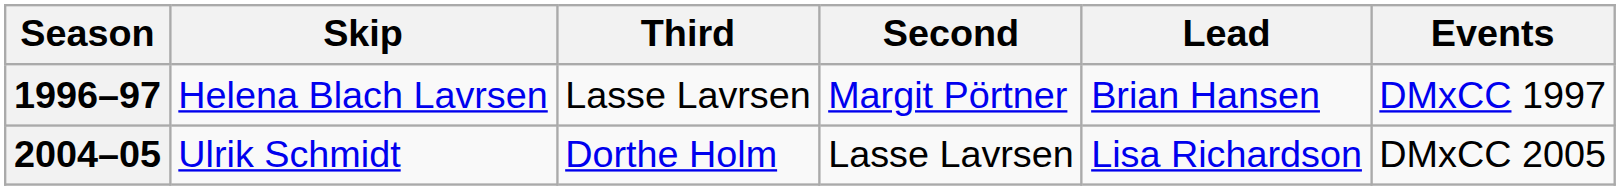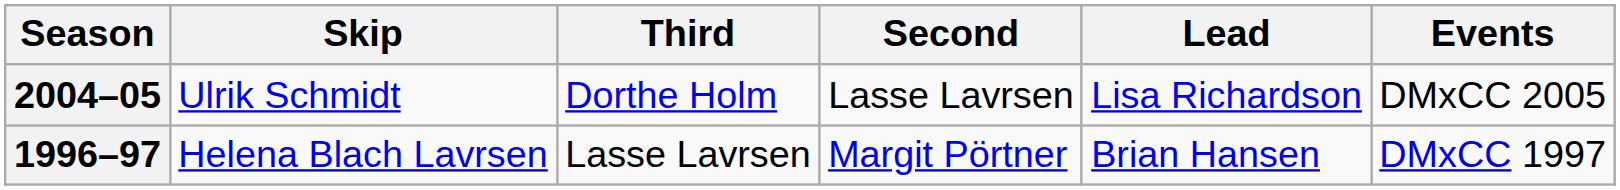 <table class="wikitable">
 <tr>
 <th scope="col">Season</th>
 <th scope="col">Skip</th>
 <th scope="col">Third</th>
 <th scope="col">Second</th>
 <th scope="col">Lead</th>
 <th scope="col">Events</th>
 </tr>
 <tr>
+<th scope="row">2004–05</th>
+<td><a href='#'>Ulrik Schmidt</a></td>
+<td><a href='#'>Dorthe Holm</a></td>
+<td>Lasse Lavrsen</td>
+<td><a href='#'>Lisa Richardson</a></td>
+<td>DMxCC 2005 </td>
+</tr>
+<tr>
 <th scope="row">1996–97</th>
 <td><a href='#'>Helena Blach Lavrsen</a></td>
 <td>Lasse Lavrsen</td>
 <td><a href='#'>Margit Pörtner</a></td>
 <td><a href='#'>Brian Hansen</a></td>
 <td><a href='#'>DMxCC</a> 1997 </td>
 </tr>
-<tr>
-<th scope="row">2004–05</th>
-<td><a href='#'>Ulrik Schmidt</a></td>
-<td><a href='#'>Dorthe Holm</a></td>
-<td>Lasse Lavrsen</td>
-<td><a href='#'>Lisa Richardson</a></td>
-<td>DMxCC 2005 </td>
-</tr>
 </table>
